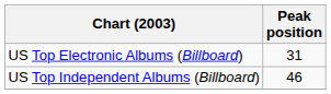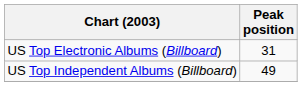 <table class="wikitable sortable">
 <tr>
 <th align="left">Chart (2003)</th>
 <th align="left">Peak<br>position</th>
 </tr>
 <tr>
 <td align="left">US <a href='#'>Top Electronic Albums</a> (<em><a href='#'>Billboard</a></em>)</td>
 <td align="center">31</td>
 </tr>
 <tr>
 <td align="left">US <a href='#'>Top Independent Albums</a> (<em>Billboard</em>)</td>
-<td align="center">46</td>
+<td align="center">49</td>
 </tr>
 <tr>
 </tr>
 </table>
